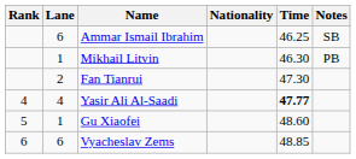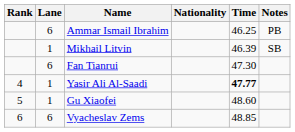 <table class="wikitable sortable" style="text-align:center">
 <tr>
 <th>Rank</th>
 <th>Lane</th>
 <th>Name</th>
 <th>Nationality</th>
 <th>Time</th>
 <th>Notes</th>
 </tr>
 <tr>
 <td></td>
 <td>6</td>
 <td align=left><a href='#'>Ammar Ismail Ibrahim</a></td>
 <td align=left></td>
 <td>46.25</td>
-<td>SB</td>
+<td>PB</td>
 </tr>
 <tr>
 <td></td>
 <td>1</td>
 <td align=left><a href='#'>Mikhail Litvin</a></td>
 <td align=left></td>
-<td>46.30</td>
-<td>PB</td>
+<td>46.39</td>
+<td>SB</td>
 </tr>
 <tr>
 <td></td>
-<td>2</td>
+<td>6</td>
 <td align=left><a href='#'>Fan Tianrui</a></td>
 <td align=left></td>
 <td>47.30</td>
 <td></td>
 </tr>
 <tr>
 <td>4</td>
-<td>4</td>
+<td>1</td>
 <td align=left><a href='#'>Yasir Ali Al-Saadi</a></td>
 <td align=left></td>
 <td><strong>47.77</strong></td>
 <td></td>
 </tr>
 <tr>
 <td>5</td>
 <td>1</td>
 <td align=left><a href='#'>Gu Xiaofei</a></td>
 <td align=left></td>
 <td>48.60</td>
 <td></td>
 </tr>
 <tr>
 <td>6</td>
 <td>6</td>
 <td align=left><a href='#'>Vyacheslav Zems</a></td>
 <td align=left></td>
 <td>48.85</td>
 <td></td>
 </tr>
 </table>
